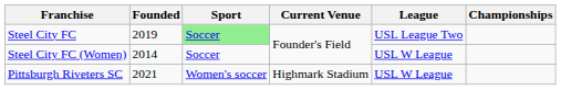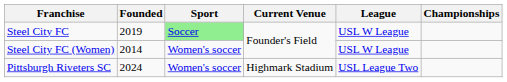 <table class="sortable wikitable">
 <tr>
 <th>Franchise</th>
 <th>Founded</th>
 <th>Sport</th>
 <th>Current Venue</th>
 <th>League</th>
 <th>Championships</th>
 </tr>
 <tr>
 <td><a href='#'>Steel City FC</a></td>
 <td>2019</td>
 <td style="background: lightgreen;"><a href='#'>Soccer</a></td>
 <td rowspan=2>Founder's Field</td>
-<td><a href='#'>USL League Two</a></td>
+<td><a href='#'>USL W League</a></td>
 <td></td>
 </tr>
 <tr>
 <td><a href='#'>Steel City FC (Women)</a></td>
 <td>2014</td>
-<td><a href='#'>Soccer</a></td>
+<td><a href='#'>Women's soccer</a></td>
 <td><a href='#'>USL W League</a></td>
 <td></td>
 </tr>
 <tr>
 <td><a href='#'>Pittsburgh Riveters SC</a></td>
-<td>2021</td>
+<td>2024</td>
 <td><a href='#'>Women's soccer</a></td>
 <td>Highmark Stadium</td>
-<td><a href='#'>USL W League</a></td>
+<td><a href='#'>USL League Two</a></td>
 <td></td>
 </tr>
 </table>
